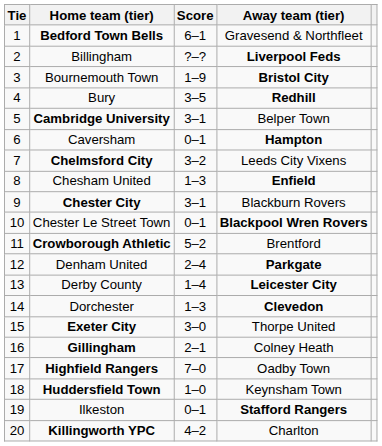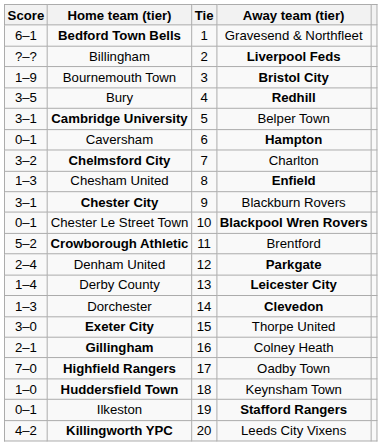 <table class="wikitable" style="text-align:center; font-size:85%">
 <tr>
+<th>Score</th>
+<th>Home team (tier)</th>
 <th>Tie</th>
-<th>Home team (tier)</th>
-<th>Score</th>
 <th>Away team (tier)</th>
 <th></th>
 </tr>
 <tr>
+<td align="center">6–1</td>
+<td><strong>Bedford Town Bells</strong></td>
 <td align="center">1</td>
-<td><strong>Bedford Town Bells</strong></td>
-<td align="center">6–1</td>
 <td>Gravesend & Northfleet</td>
 <td></td>
 </tr>
 <tr>
+<td align="center">?–?</td>
+<td>Billingham</td>
 <td align="center">2</td>
-<td>Billingham</td>
-<td align="center">?–?</td>
 <td><strong>Liverpool Feds</strong></td>
 <td></td>
 </tr>
 <tr>
+<td align="center">1–9</td>
+<td>Bournemouth Town</td>
 <td align="center">3</td>
-<td>Bournemouth Town</td>
-<td align="center">1–9</td>
 <td><strong>Bristol City</strong></td>
 <td></td>
 </tr>
 <tr>
+<td align="center">3–5</td>
+<td>Bury</td>
 <td align="center">4</td>
-<td>Bury</td>
-<td align="center">3–5</td>
 <td><strong>Redhill</strong></td>
 <td></td>
 </tr>
 <tr>
+<td align="center">3–1</td>
+<td><strong>Cambridge University</strong></td>
 <td align="center">5</td>
-<td><strong>Cambridge University</strong></td>
-<td align="center">3–1</td>
 <td>Belper Town</td>
 <td></td>
 </tr>
 <tr>
+<td align="center">0–1</td>
+<td>Caversham</td>
 <td align="center">6</td>
-<td>Caversham</td>
-<td align="center">0–1</td>
 <td><strong>Hampton</strong></td>
 <td></td>
 </tr>
 <tr>
+<td align="center">3–2 </td>
+<td><strong>Chelmsford City</strong></td>
 <td align="center">7</td>
-<td><strong>Chelmsford City</strong></td>
-<td align="center">3–2 </td>
-<td>Leeds City Vixens</td>
+<td>Charlton</td>
 <td></td>
 </tr>
 <tr>
+<td align="center">1–3</td>
+<td>Chesham United</td>
 <td align="center">8</td>
-<td>Chesham United</td>
-<td align="center">1–3</td>
 <td><strong>Enfield</strong></td>
 <td></td>
 </tr>
 <tr>
+<td align="center">3–1</td>
+<td><strong>Chester City</strong></td>
 <td align="center">9</td>
-<td><strong>Chester City</strong></td>
-<td align="center">3–1</td>
 <td>Blackburn Rovers</td>
 <td></td>
 </tr>
 <tr>
+<td align="center">0–1</td>
+<td>Chester Le Street Town</td>
 <td align="center">10</td>
-<td>Chester Le Street Town</td>
-<td align="center">0–1</td>
 <td><strong>Blackpool Wren Rovers</strong></td>
 <td></td>
 </tr>
 <tr>
+<td align="center">5–2</td>
+<td><strong>Crowborough Athletic</strong></td>
 <td align="center">11</td>
-<td><strong>Crowborough Athletic</strong></td>
-<td align="center">5–2</td>
 <td>Brentford</td>
 <td></td>
 </tr>
 <tr>
+<td align="center">2–4</td>
+<td>Denham United</td>
 <td align="center">12</td>
-<td>Denham United</td>
-<td align="center">2–4</td>
 <td><strong>Parkgate</strong></td>
 <td></td>
 </tr>
 <tr>
+<td align="center">1–4</td>
+<td>Derby County</td>
 <td align="center">13</td>
-<td>Derby County</td>
-<td align="center">1–4</td>
 <td><strong>Leicester City</strong></td>
 <td></td>
 </tr>
 <tr>
+<td align="center">1–3</td>
+<td>Dorchester</td>
 <td align="center">14</td>
-<td>Dorchester</td>
-<td align="center">1–3</td>
 <td><strong>Clevedon</strong></td>
 <td></td>
 </tr>
 <tr>
+<td align="center">3–0</td>
+<td><strong>Exeter City</strong></td>
 <td align="center">15</td>
-<td><strong>Exeter City</strong></td>
-<td align="center">3–0</td>
 <td>Thorpe United</td>
 <td></td>
 </tr>
 <tr>
+<td align="center">2–1</td>
+<td><strong>Gillingham</strong></td>
 <td align="center">16</td>
-<td><strong>Gillingham</strong></td>
-<td align="center">2–1</td>
 <td>Colney Heath</td>
 <td></td>
 </tr>
 <tr>
+<td align="center">7–0</td>
+<td><strong>Highfield Rangers</strong></td>
 <td align="center">17</td>
-<td><strong>Highfield Rangers</strong></td>
-<td align="center">7–0</td>
 <td>Oadby Town</td>
 <td></td>
 </tr>
 <tr>
+<td align="center">1–0</td>
+<td><strong>Huddersfield Town</strong></td>
 <td align="center">18</td>
-<td><strong>Huddersfield Town</strong></td>
-<td align="center">1–0</td>
 <td>Keynsham Town</td>
 <td></td>
 </tr>
 <tr>
+<td align="center">0–1</td>
+<td>Ilkeston</td>
 <td align="center">19</td>
-<td>Ilkeston</td>
-<td align="center">0–1</td>
 <td><strong>Stafford Rangers</strong></td>
 <td></td>
 </tr>
 <tr>
+<td align="center">4–2</td>
+<td><strong>Killingworth YPC</strong></td>
 <td align="center">20</td>
-<td><strong>Killingworth YPC</strong></td>
-<td align="center">4–2</td>
-<td>Charlton</td>
+<td>Leeds City Vixens</td>
 <td></td>
 </tr>
 </table>
